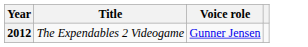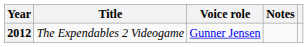 <table class="wikitable plainrowheaders" style="margin-right: 0;">
 <tr>
 <th scope="col">Year</th>
 <th scope="col">Title</th>
 <th scope="col">Voice role</th>
+<th scope="col" class="unsortable">Notes</th>
 <th scope="col" class="unsortable"></th>
 </tr>
 <tr>
 <th scope="row">2012</th>
 <td><em>The Expendables 2 Videogame</em></td>
 <td><a href='#'>Gunner Jensen</a></td>
 <td></td>
+<td></td>
 </tr>
 </table>
